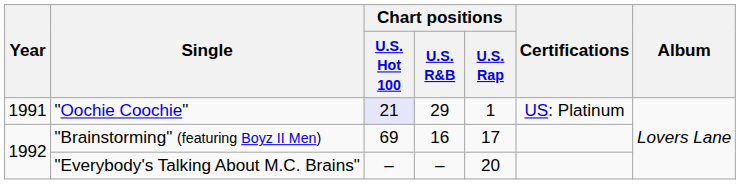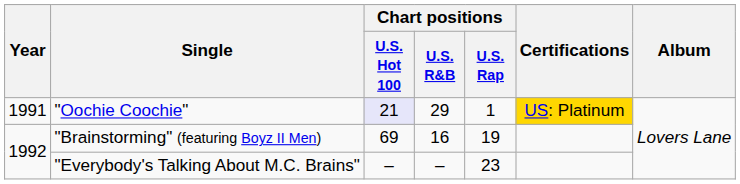 <table class="wikitable">
 <tr>
 <th rowspan="2">Year</th>
 <th rowspan="2">Single</th>
 <th colspan="3">Chart positions</th>
 <th align=center rowspan=2>Certifications</th>
 <th rowspan="2">Album</th>
 </tr>
 <tr>
 <th width="40"><small><a href='#'>U.S. Hot 100</a></small></th>
 <th width="40"><small><a href='#'>U.S. R&B</a></small></th>
 <th width="40"><small><a href='#'>U.S. Rap</a></small></th>
 </tr>
 <tr>
 <td>1991</td>
 <td align="left">"<a href='#'>Oochie Coochie</a>"</td>
 <td align="center" style="background: lavender;">21</td>
 <td align="center">29</td>
 <td align="center">1</td>
-<td align="center"><a href='#'>US</a>: Platinum</td>
+<td align="center" style="background: gold;"><a href='#'>US</a>: Platinum</td>
 <td align="left" rowspan="3"><em>Lovers Lane</em></td>
 </tr>
 <tr>
 <td align="center" rowspan="2">1992</td>
 <td align="left">"Brainstorming" <small>(featuring <a href='#'>Boyz II Men</a>)</small></td>
 <td align="center">69</td>
 <td align="center">16</td>
-<td align="center">17</td>
+<td align="center">19</td>
 <td></td>
 </tr>
 <tr>
 <td align="left">"Everybody's Talking About M.C. Brains"</td>
 <td align="center">–</td>
 <td align="center">–</td>
-<td align="center">20</td>
+<td align="center">23</td>
 <td></td>
 </tr>
 </table>
